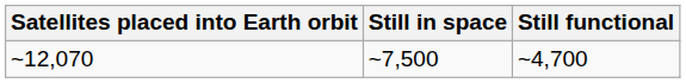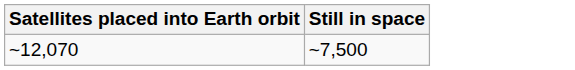 <table class="wikitable">
 <tr>
 <th>Satellites placed into Earth orbit</th>
 <th>Still in space</th>
-<th>Still functional</th>
 </tr>
 <tr>
 <td>~12,070</td>
 <td>~7,500</td>
-<td>~4,700</td>
 </tr>
 </table>
